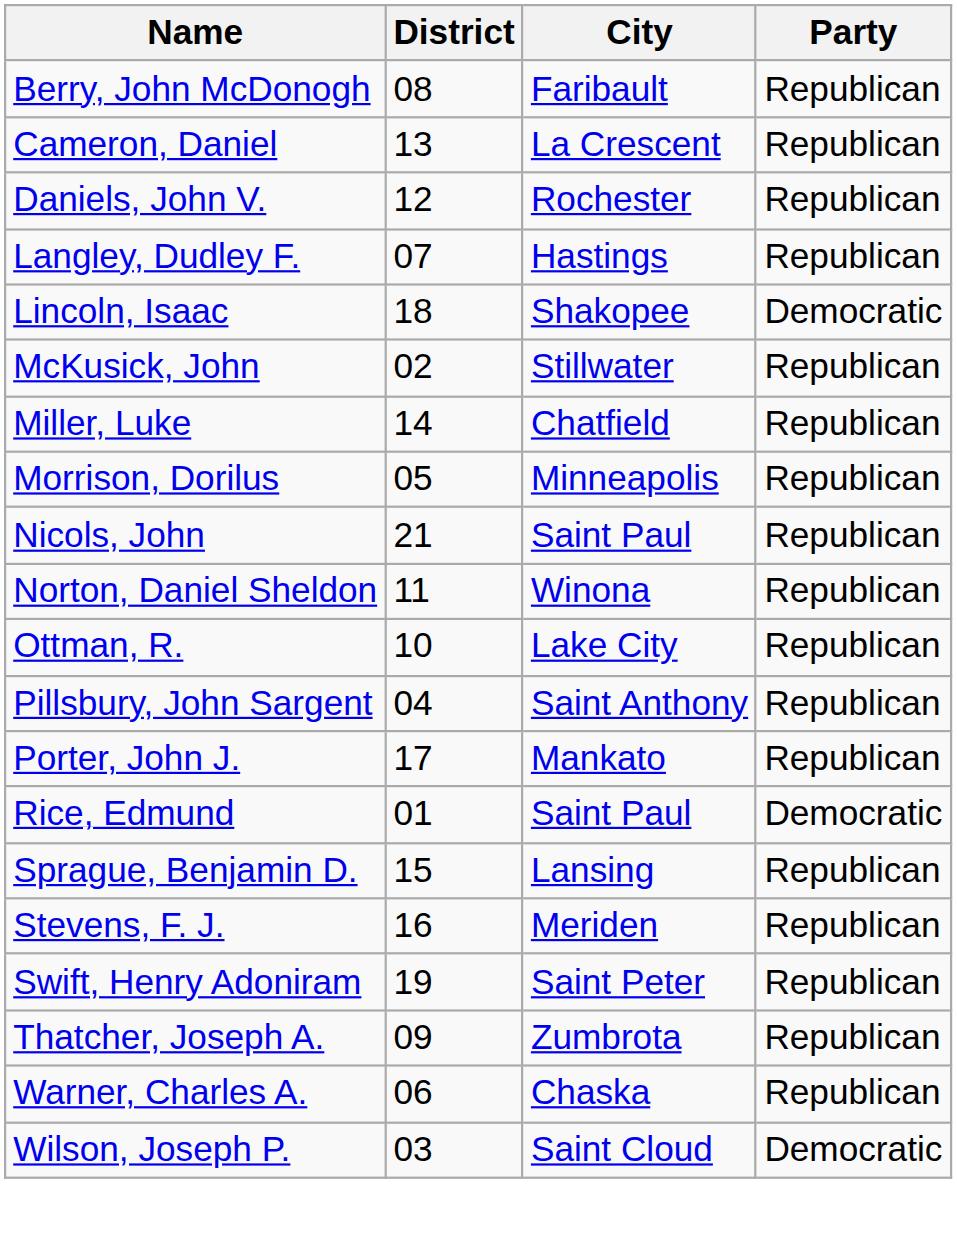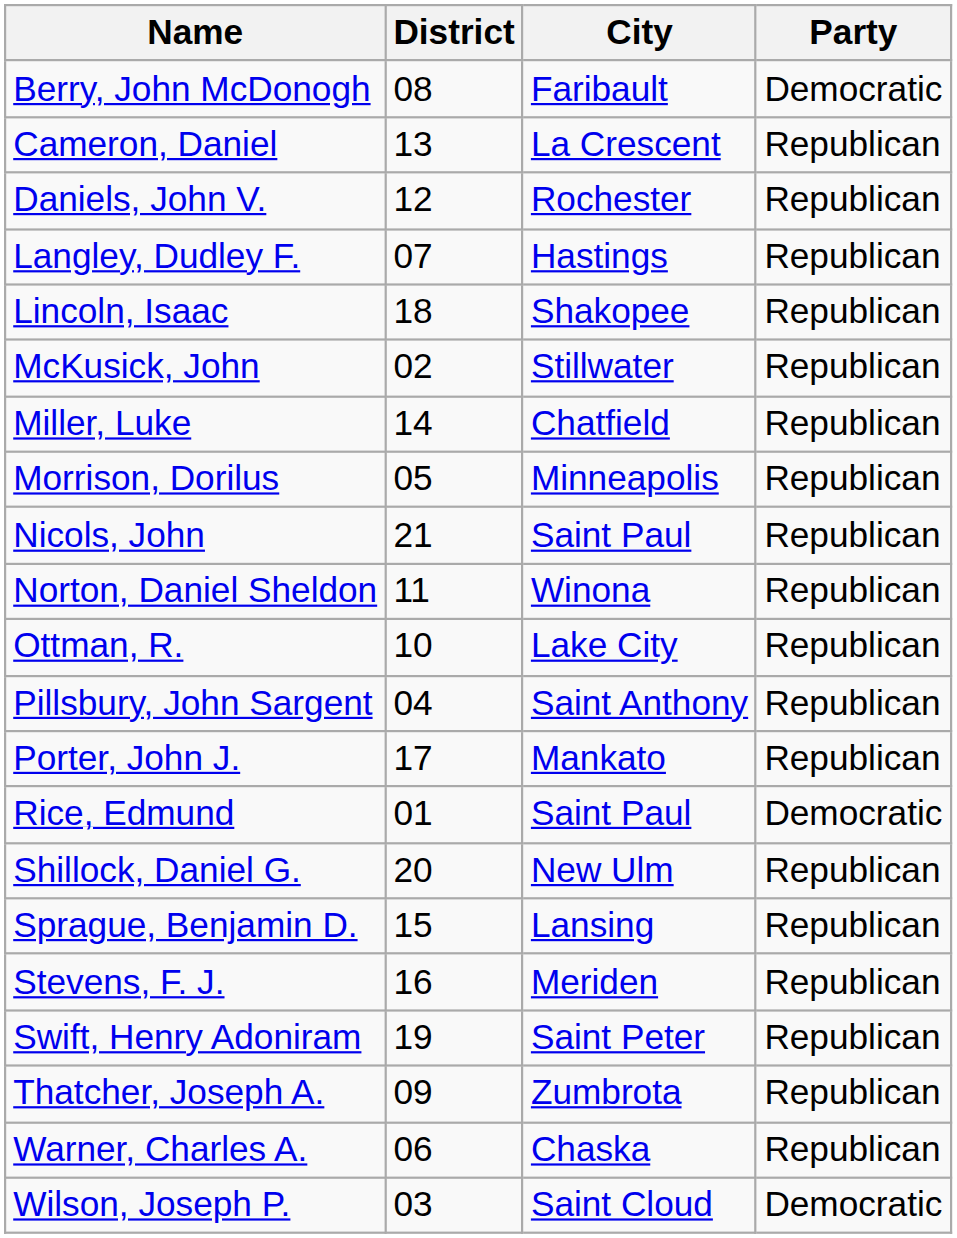 <table class="wikitable sortable">
 <tr>
 <th>Name</th>
 <th>District</th>
 <th>City</th>
 <th>Party</th>
 </tr>
 <tr>
 <td><a href='#'>Berry, John McDonogh</a></td>
 <td>08</td>
 <td><a href='#'>Faribault</a></td>
-<td>Republican</td>
+<td>Democratic</td>
 </tr>
 <tr>
 <td><a href='#'>Cameron, Daniel</a></td>
 <td>13</td>
 <td><a href='#'>La Crescent</a></td>
 <td>Republican</td>
 </tr>
 <tr>
 <td><a href='#'>Daniels, John V.</a></td>
 <td>12</td>
 <td><a href='#'>Rochester</a></td>
 <td>Republican</td>
 </tr>
 <tr>
 <td><a href='#'>Langley, Dudley F.</a></td>
 <td>07</td>
 <td><a href='#'>Hastings</a></td>
 <td>Republican</td>
 </tr>
 <tr>
 <td><a href='#'>Lincoln, Isaac</a></td>
 <td>18</td>
 <td><a href='#'>Shakopee</a></td>
-<td>Democratic</td>
+<td>Republican</td>
 </tr>
 <tr>
 <td><a href='#'>McKusick, John</a></td>
 <td>02</td>
 <td><a href='#'>Stillwater</a></td>
 <td>Republican</td>
 </tr>
 <tr>
 <td><a href='#'>Miller, Luke</a></td>
 <td>14</td>
 <td><a href='#'>Chatfield</a></td>
 <td>Republican</td>
 </tr>
 <tr>
 <td><a href='#'>Morrison, Dorilus</a></td>
 <td>05</td>
 <td><a href='#'>Minneapolis</a></td>
 <td>Republican</td>
 </tr>
 <tr>
 <td><a href='#'>Nicols, John</a></td>
 <td>21</td>
 <td><a href='#'>Saint Paul</a></td>
 <td>Republican</td>
 </tr>
 <tr>
 <td><a href='#'>Norton, Daniel Sheldon</a></td>
 <td>11</td>
 <td><a href='#'>Winona</a></td>
 <td>Republican</td>
 </tr>
 <tr>
 <td><a href='#'>Ottman, R.</a></td>
 <td>10</td>
 <td><a href='#'>Lake City</a></td>
 <td>Republican</td>
 </tr>
 <tr>
 <td><a href='#'>Pillsbury, John Sargent</a></td>
 <td>04</td>
 <td><a href='#'>Saint Anthony</a></td>
 <td>Republican</td>
 </tr>
 <tr>
 <td><a href='#'>Porter, John J.</a></td>
 <td>17</td>
 <td><a href='#'>Mankato</a></td>
 <td>Republican</td>
 </tr>
 <tr>
 <td><a href='#'>Rice, Edmund</a></td>
 <td>01</td>
 <td><a href='#'>Saint Paul</a></td>
 <td>Democratic</td>
 </tr>
 <tr>
+<td><a href='#'>Shillock, Daniel G.</a></td>
+<td>20</td>
+<td><a href='#'>New Ulm</a></td>
+<td>Republican</td>
+</tr>
+<tr>
 <td><a href='#'>Sprague, Benjamin D.</a></td>
 <td>15</td>
 <td><a href='#'>Lansing</a></td>
 <td>Republican</td>
 </tr>
 <tr>
 <td><a href='#'>Stevens, F. J.</a></td>
 <td>16</td>
 <td><a href='#'>Meriden</a></td>
 <td>Republican</td>
 </tr>
 <tr>
 <td><a href='#'>Swift, Henry Adoniram</a></td>
 <td>19</td>
 <td><a href='#'>Saint Peter</a></td>
 <td>Republican</td>
 </tr>
 <tr>
 <td><a href='#'>Thatcher, Joseph A.</a></td>
 <td>09</td>
 <td><a href='#'>Zumbrota</a></td>
 <td>Republican</td>
 </tr>
 <tr>
 <td><a href='#'>Warner, Charles A.</a></td>
 <td>06</td>
 <td><a href='#'>Chaska</a></td>
 <td>Republican</td>
 </tr>
 <tr>
 <td><a href='#'>Wilson, Joseph P.</a></td>
 <td>03</td>
 <td><a href='#'>Saint Cloud</a></td>
 <td>Democratic</td>
 </tr>
 </table>
